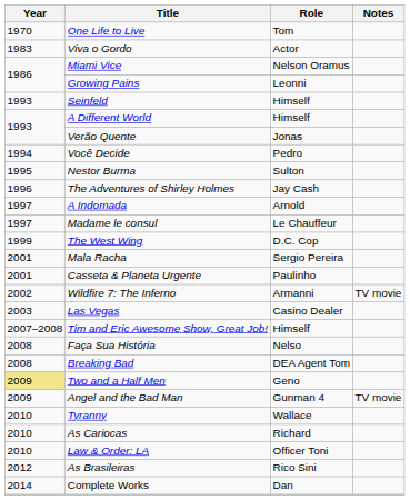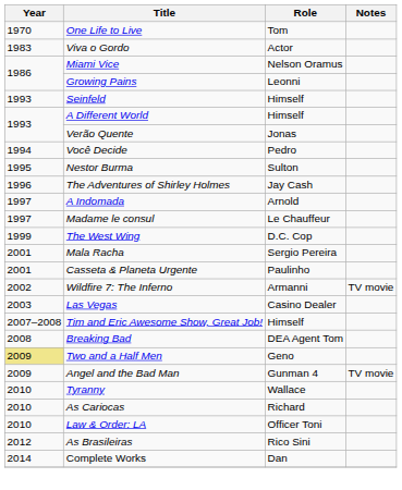 <table class="wikitable sortable">
 <tr>
 <th>Year</th>
 <th>Title</th>
 <th>Role</th>
 <th class="unsortable">Notes</th>
 </tr>
 <tr>
 <td>1970</td>
 <td><em><a href='#'>One Life to Live</a></em></td>
 <td>Tom</td>
 <td></td>
 </tr>
 <tr>
 <td>1983</td>
 <td><em>Viva o Gordo</em></td>
 <td>Actor</td>
 <td></td>
 </tr>
 <tr>
 <td rowspan="2">1986</td>
 <td><em><a href='#'>Miami Vice</a></em></td>
 <td>Nelson Oramus</td>
 <td></td>
 </tr>
 <tr>
 <td><em><a href='#'>Growing Pains</a></em></td>
 <td>Leonni</td>
 <td></td>
 </tr>
 <tr>
 <td>1993</td>
 <td><em><a href='#'>Seinfeld</a></em></td>
 <td>Himself</td>
 <td></td>
 </tr>
 <tr>
 <td rowspan="2">1993</td>
 <td><em><a href='#'>A Different World</a></em></td>
 <td>Himself</td>
 <td></td>
 </tr>
 <tr>
 <td><em>Verão Quente</em></td>
 <td>Jonas</td>
 <td></td>
 </tr>
 <tr>
 <td>1994</td>
 <td><em>Você Decide</em></td>
 <td>Pedro</td>
 <td></td>
 </tr>
 <tr>
 <td>1995</td>
 <td><em>Nestor Burma</em></td>
 <td>Sulton</td>
 <td></td>
 </tr>
 <tr>
 <td>1996</td>
 <td><em>The Adventures of Shirley Holmes</em></td>
 <td>Jay Cash</td>
 <td></td>
 </tr>
 <tr>
 <td>1997</td>
 <td><em><a href='#'>A Indomada</a></em></td>
 <td>Arnold</td>
 <td></td>
 </tr>
 <tr>
 <td>1997</td>
 <td><em>Madame le consul</em></td>
 <td>Le Chauffeur</td>
 <td></td>
 </tr>
 <tr>
 <td>1999</td>
 <td><em><a href='#'>The West Wing</a></em></td>
 <td>D.C. Cop</td>
 <td></td>
 </tr>
 <tr>
 <td>2001</td>
 <td><em>Mala Racha</em></td>
 <td>Sergio Pereira</td>
 <td></td>
 </tr>
 <tr>
 <td>2001</td>
 <td><em>Casseta & Planeta Urgente</em></td>
 <td>Paulinho</td>
 <td></td>
 </tr>
 <tr>
 <td>2002</td>
 <td><em>Wildfire 7: The Inferno</em></td>
 <td>Armanni</td>
 <td>TV movie</td>
 </tr>
 <tr>
 <td>2003</td>
 <td><em><a href='#'>Las Vegas</a></em></td>
 <td>Casino Dealer</td>
 <td></td>
 </tr>
 <tr>
 <td>2007–2008</td>
 <td><em><a href='#'>Tim and Eric Awesome Show, Great Job!</a></em></td>
 <td>Himself</td>
 <td></td>
 </tr>
 <tr>
 <td>2008</td>
-<td><em>Faça Sua História</em></td>
-<td>Nelso</td>
-<td></td>
-</tr>
-<tr>
-<td>2008</td>
 <td><em><a href='#'>Breaking Bad</a></em></td>
 <td>DEA Agent Tom</td>
 <td></td>
 </tr>
 <tr>
 <td style="background: khaki;">2009</td>
 <td><em><a href='#'>Two and a Half Men</a></em></td>
 <td>Geno</td>
 <td></td>
 </tr>
 <tr>
 <td>2009</td>
 <td><em>Angel and the Bad Man</em></td>
 <td>Gunman 4</td>
 <td>TV movie</td>
 </tr>
 <tr>
 <td>2010</td>
 <td><em><a href='#'>Tyranny</a></em></td>
 <td>Wallace</td>
 <td></td>
 </tr>
 <tr>
 <td>2010</td>
 <td><em>As Cariocas</em></td>
 <td>Richard</td>
 <td></td>
 </tr>
 <tr>
 <td>2010</td>
 <td><em><a href='#'>Law & Order: LA</a></em></td>
 <td>Officer Toni</td>
 <td></td>
 </tr>
 <tr>
 <td>2012</td>
 <td><em>As Brasileiras</em></td>
 <td>Rico Sini</td>
 <td></td>
 </tr>
 <tr>
 <td>2014</td>
 <td>Complete Works</td>
 <td>Dan</td>
 <td></td>
 </tr>
 <tr>
 </tr>
 </table>
